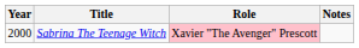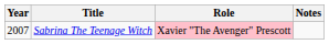 <table class="wikitable sortable">
 <tr>
 <th>Year</th>
 <th>Title</th>
 <th>Role</th>
 <th class="unsortable">Notes</th>
 </tr>
 <tr>
-<td>2000</td>
+<td>2007</td>
 <td><em><a href='#'>Sabrina The Teenage Witch</a></em></td>
 <td style="background: pink;">Xavier "The Avenger" Prescott</td>
 <td></td>
 </tr>
 </table>
